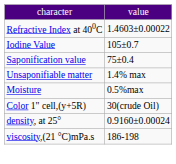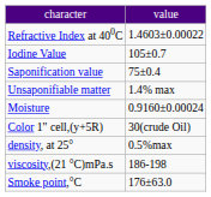 <table class="wikitable">
 <tr style="background:indigo; color:white" align="center">
 <td>character</td>
 <td>value</td>
 </tr>
 <tr>
 <td><a href='#'>Refractive Index</a> at 40<sup>0</sup>C</td>
 <td>1.4603±0.00022</td>
 </tr>
 <tr>
 <td><a href='#'>Iodine Value</a></td>
 <td>105±0.7</td>
 </tr>
 <tr>
 <td><a href='#'>Saponification value</a></td>
 <td>75±0.4</td>
 </tr>
 <tr>
 <td><a href='#'>Unsaponifiable matter</a></td>
 <td>1.4% max</td>
 </tr>
 <tr>
 <td><a href='#'>Moisture</a></td>
-<td>0.5%max</td>
+<td>0.9160±0.00024</td>
 </tr>
 <tr>
 <td><a href='#'>Color</a> 1" cell,(y+5R)</td>
 <td>30(crude Oil)</td>
 </tr>
 <tr>
 <td><a href='#'>density</a>, at 25°</td>
-<td>0.9160±0.00024</td>
+<td>0.5%max</td>
 </tr>
 <tr>
 <td><a href='#'>viscosity</a>,(21 °C)mPa.s</td>
 <td>186-198</td>
 </tr>
+<tr>
+<td><a href='#'>Smoke point</a>,°C</td>
+<td>176±63.0</td>
+</tr>
 </table>
